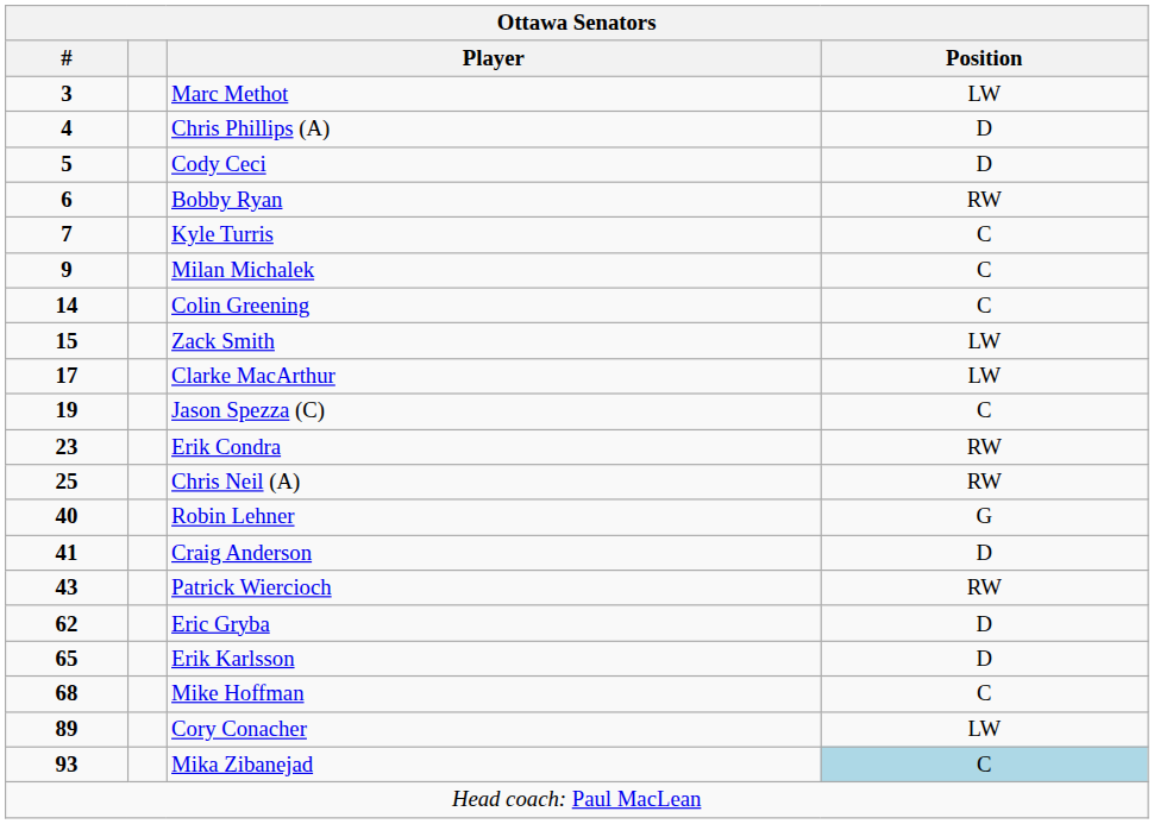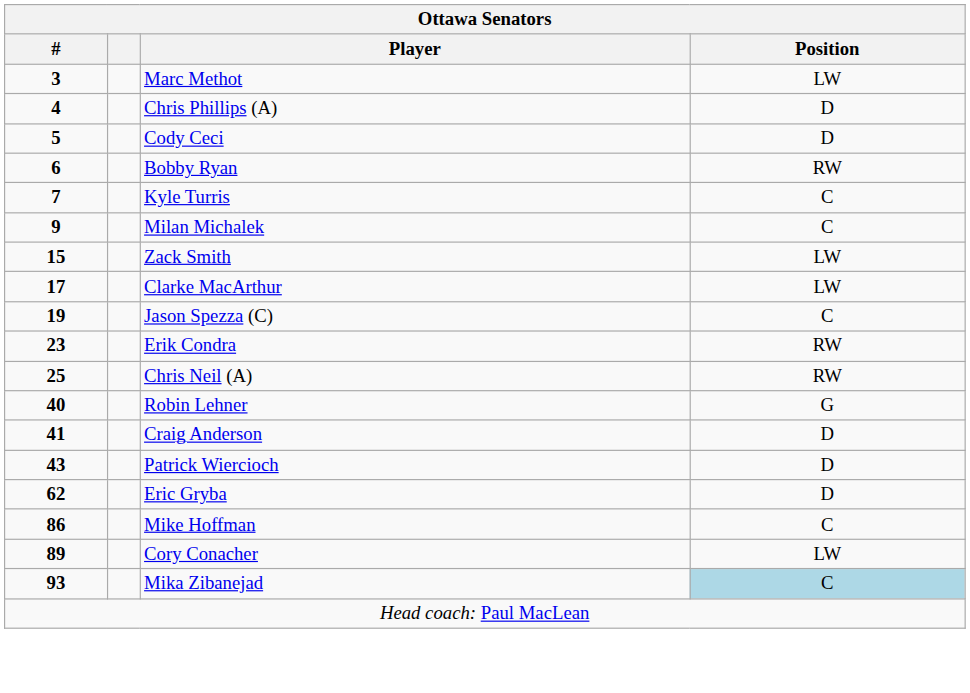 <table class="wikitable" style="width:65%; text-align:center;">
 <tr>
 <th colspan=4>Ottawa Senators</th>
 </tr>
 <tr>
 <th>#</th>
 <th></th>
 <th>Player</th>
 <th>Position</th>
 </tr>
 <tr>
 <td><strong>3</strong></td>
 <td align=center></td>
 <td align=left><a href='#'>Marc Methot</a></td>
 <td>LW</td>
 </tr>
 <tr>
 <td><strong>4</strong></td>
 <td align=center></td>
 <td align=left><a href='#'>Chris Phillips</a> (A)</td>
 <td>D</td>
 </tr>
 <tr>
 <td><strong>5</strong></td>
 <td align=center></td>
 <td align=left><a href='#'>Cody Ceci</a></td>
 <td>D</td>
 </tr>
 <tr>
 <td><strong>6</strong></td>
 <td align=center></td>
 <td align=left><a href='#'>Bobby Ryan</a></td>
 <td>RW</td>
 </tr>
 <tr>
 <td><strong>7</strong></td>
 <td align=center></td>
 <td align=left><a href='#'>Kyle Turris</a></td>
 <td>C</td>
 </tr>
 <tr>
 <td><strong>9</strong></td>
 <td align=center></td>
 <td align=left><a href='#'>Milan Michalek</a></td>
-<td>C</td>
-</tr>
-<tr>
-<td><strong>14</strong></td>
-<td align=center></td>
-<td align=left><a href='#'>Colin Greening</a></td>
 <td>C</td>
 </tr>
 <tr>
 <td><strong>15</strong></td>
 <td align=center></td>
 <td align=left><a href='#'>Zack Smith</a></td>
 <td>LW</td>
 </tr>
 <tr>
 <td><strong>17</strong></td>
 <td align=center></td>
 <td align=left><a href='#'>Clarke MacArthur</a></td>
 <td>LW</td>
 </tr>
 <tr>
 <td><strong>19</strong></td>
 <td align=center></td>
 <td align=left><a href='#'>Jason Spezza</a> (C)</td>
 <td>C</td>
 </tr>
 <tr>
 <td><strong>23</strong></td>
 <td align=center></td>
 <td align=left><a href='#'>Erik Condra</a></td>
 <td>RW</td>
 </tr>
 <tr>
 <td><strong>25</strong></td>
 <td align=center></td>
 <td align=left><a href='#'>Chris Neil</a> (A)</td>
 <td>RW</td>
 </tr>
 <tr>
 <td><strong>40</strong></td>
 <td align=center></td>
 <td align=left><a href='#'>Robin Lehner</a></td>
 <td>G</td>
 </tr>
 <tr>
 <td><strong>41</strong></td>
 <td align=center></td>
 <td align=left><a href='#'>Craig Anderson</a></td>
 <td>D</td>
 </tr>
 <tr>
 <td><strong>43</strong></td>
 <td align=center></td>
 <td align=left><a href='#'>Patrick Wiercioch</a></td>
-<td>RW</td>
+<td>D</td>
 </tr>
 <tr>
 <td><strong>62</strong></td>
 <td align=center></td>
 <td align=left><a href='#'>Eric Gryba</a></td>
 <td>D</td>
 </tr>
 <tr>
-<td><strong>65</strong></td>
-<td align=center></td>
-<td align=left><a href='#'>Erik Karlsson</a></td>
-<td>D</td>
-</tr>
-<tr>
-<td><strong>68</strong></td>
+<td><strong>86</strong></td>
 <td align=center></td>
 <td align=left><a href='#'>Mike Hoffman</a></td>
 <td>C</td>
 </tr>
 <tr>
 <td><strong>89</strong></td>
 <td align=center></td>
 <td align=left><a href='#'>Cory Conacher</a></td>
 <td>LW</td>
 </tr>
 <tr>
 <td><strong>93</strong></td>
 <td align=center></td>
 <td align=left><a href='#'>Mika Zibanejad</a></td>
 <td style="background: lightblue;">C</td>
 </tr>
 <tr>
 <td colspan=4><em>Head coach:</em>  <a href='#'>Paul MacLean</a></td>
 </tr>
 </table>
